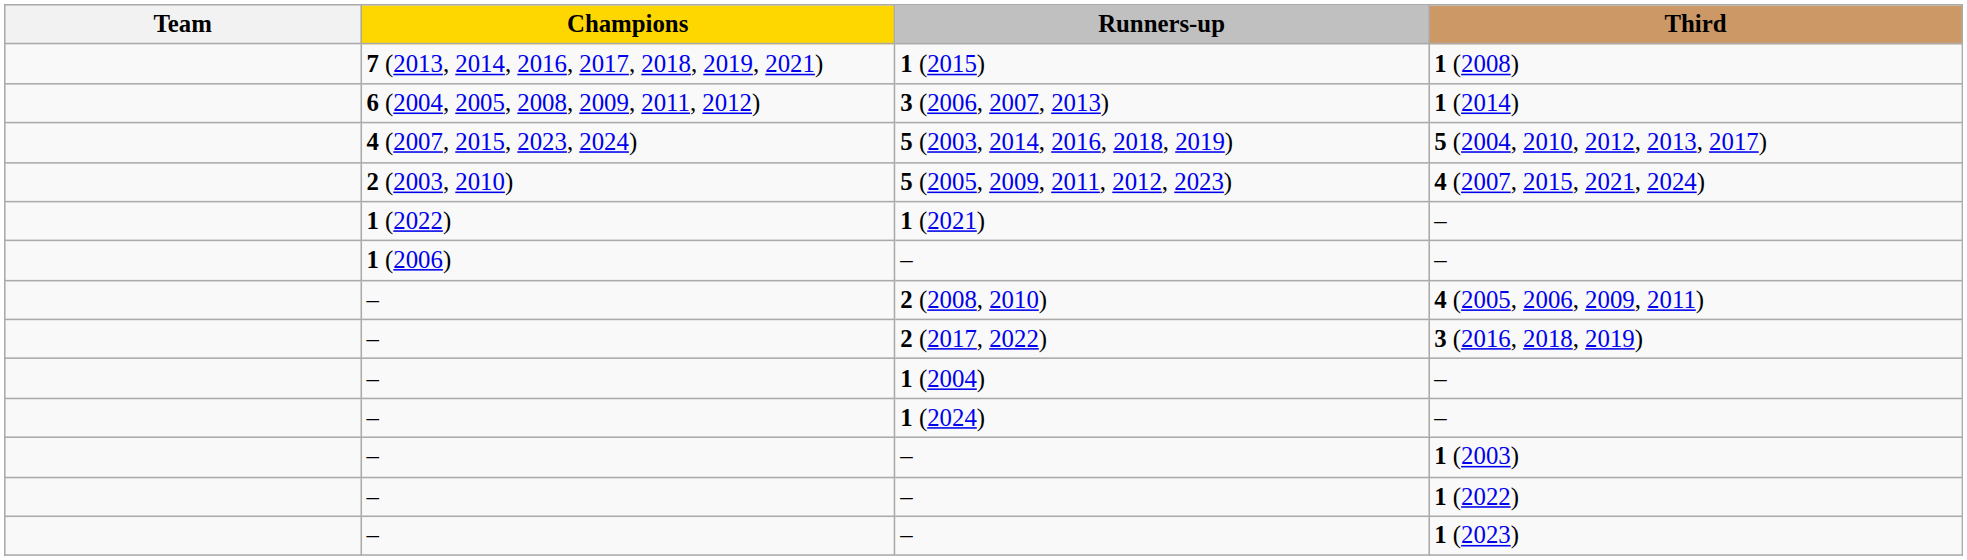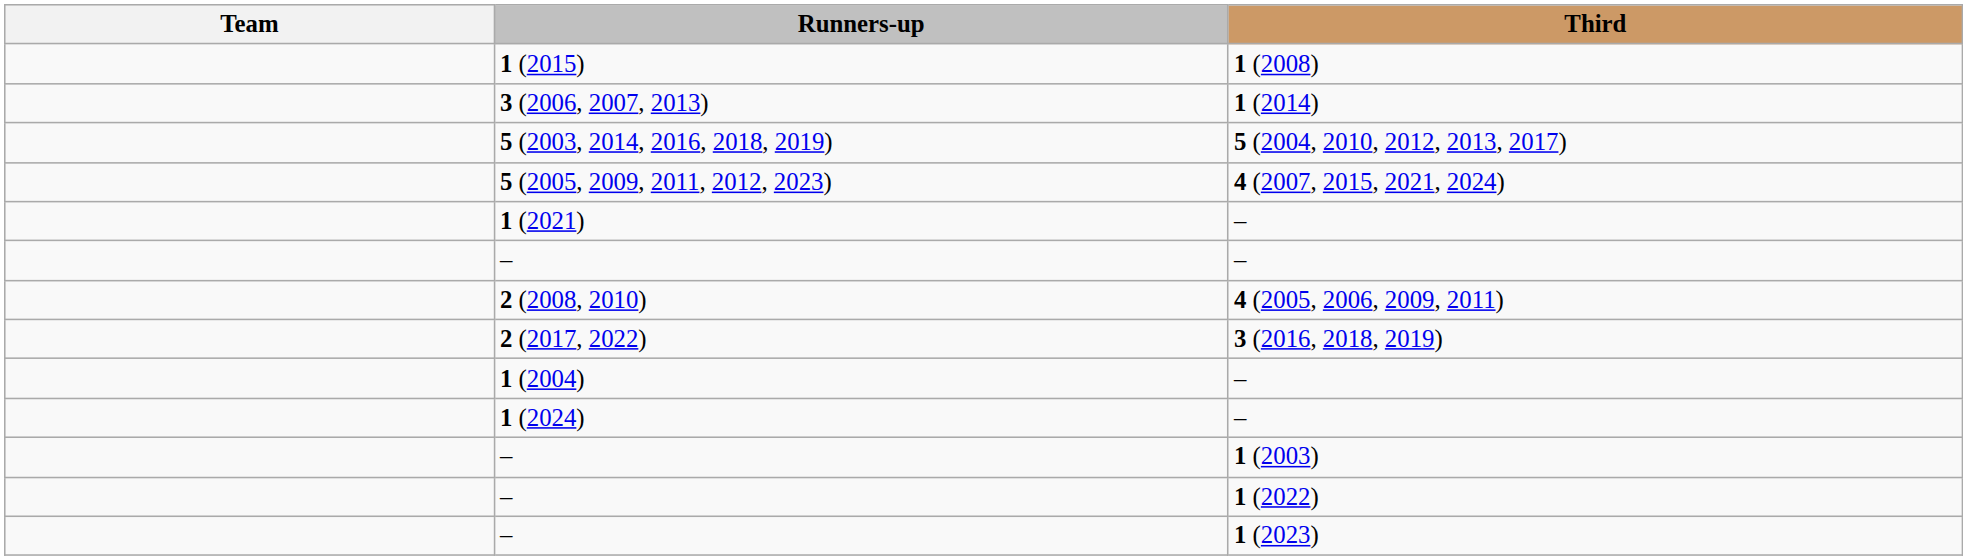 <table class="wikitable sortable" style="width:100%;">
 <tr>
 <th width=10%>Team</th>
-<th width=15% style="background:#FFD700;">Champions</th>
 <th width=15% style="background:#C0C0C0;">Runners-up</th>
 <th width=15% style="background:#CC9966;">Third</th>
 </tr>
 <tr>
 <td></td>
-<td><strong>7</strong> (<a href='#'>2013</a>, <a href='#'>2014</a>, <a href='#'>2016</a>, <a href='#'>2017</a>, <a href='#'>2018</a>, <a href='#'>2019</a>, <a href='#'>2021</a>)</td>
 <td><strong>1</strong> (<a href='#'>2015</a>)</td>
 <td><strong>1</strong> (<a href='#'>2008</a>)</td>
 </tr>
 <tr>
 <td></td>
-<td><strong>6</strong> (<a href='#'>2004</a>, <a href='#'>2005</a>, <a href='#'>2008</a>, <a href='#'>2009</a>, <a href='#'>2011</a>, <a href='#'>2012</a>)</td>
 <td><strong>3</strong> (<a href='#'>2006</a>, <a href='#'>2007</a>, <a href='#'>2013</a>)</td>
 <td><strong>1</strong> (<a href='#'>2014</a>)</td>
 </tr>
 <tr>
 <td></td>
-<td><strong>4</strong> (<a href='#'>2007</a>, <a href='#'>2015</a>, <a href='#'>2023</a>, <a href='#'>2024</a>)</td>
 <td><strong>5</strong> (<a href='#'>2003</a>, <a href='#'>2014</a>, <a href='#'>2016</a>, <a href='#'>2018</a>, <a href='#'>2019</a>)</td>
 <td><strong>5</strong> (<a href='#'>2004</a>, <a href='#'>2010</a>, <a href='#'>2012</a>, <a href='#'>2013</a>, <a href='#'>2017</a>)</td>
 </tr>
 <tr>
 <td></td>
-<td><strong>2</strong> (<a href='#'>2003</a>, <a href='#'>2010</a>)</td>
 <td><strong>5</strong> (<a href='#'>2005</a>, <a href='#'>2009</a>, <a href='#'>2011</a>, <a href='#'>2012</a>, <a href='#'>2023</a>)</td>
 <td><strong>4</strong> (<a href='#'>2007</a>, <a href='#'>2015</a>, <a href='#'>2021</a>, <a href='#'>2024</a>)</td>
 </tr>
 <tr>
 <td></td>
-<td><strong>1</strong> (<a href='#'>2022</a>)</td>
 <td><strong>1</strong> (<a href='#'>2021</a>)</td>
 <td>–</td>
 </tr>
 <tr>
 <td></td>
-<td><strong>1</strong> (<a href='#'>2006</a>)</td>
 <td>–</td>
 <td>–</td>
 </tr>
 <tr>
 <td></td>
-<td>–</td>
 <td><strong>2</strong> (<a href='#'>2008</a>, <a href='#'>2010</a>)</td>
 <td><strong>4</strong> (<a href='#'>2005</a>, <a href='#'>2006</a>, <a href='#'>2009</a>, <a href='#'>2011</a>)</td>
 </tr>
 <tr>
 <td></td>
-<td>–</td>
 <td><strong>2</strong> (<a href='#'>2017</a>, <a href='#'>2022</a>)</td>
 <td><strong>3</strong> (<a href='#'>2016</a>, <a href='#'>2018</a>, <a href='#'>2019</a>)</td>
 </tr>
 <tr>
 <td></td>
-<td>–</td>
 <td><strong>1</strong> (<a href='#'>2004</a>)</td>
 <td>–</td>
 </tr>
 <tr>
 <td></td>
-<td>–</td>
 <td><strong>1</strong> (<a href='#'>2024</a>)</td>
 <td>–</td>
 </tr>
 <tr>
 <td></td>
 <td>–</td>
-<td>–</td>
 <td><strong>1</strong>  (<a href='#'>2003</a>)</td>
 </tr>
 <tr>
 <td></td>
-<td>–</td>
 <td>–</td>
 <td><strong>1</strong>  (<a href='#'>2022</a>)</td>
 </tr>
 <tr>
 <td></td>
 <td>–</td>
-<td>–</td>
 <td><strong>1</strong>  (<a href='#'>2023</a>)</td>
 </tr>
 </table>
